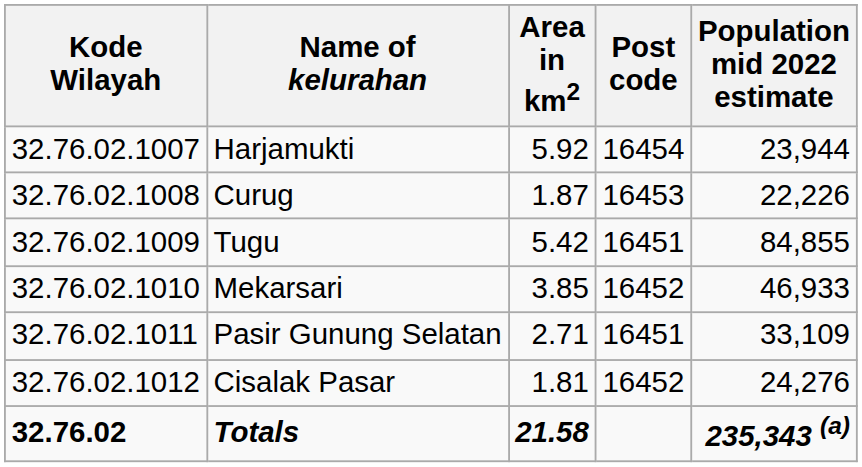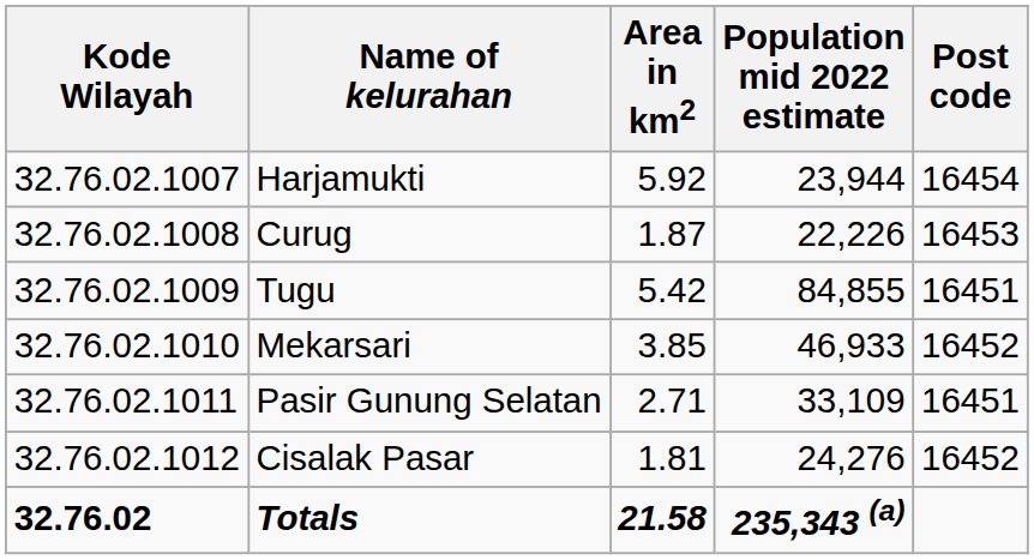 <table class="wikitable">
 <tr>
 <th>Kode <br>Wilayah</th>
 <th>Name of <br> <em>kelurahan</em></th>
 <th>Area <br>in <br>km<sup>2</sup></th>
+<th>Population<br>mid 2022<br>estimate</th>
 <th>Post<br>code</th>
-<th>Population<br>mid 2022<br>estimate</th>
 </tr>
 <tr>
 <td>32.76.02.1007</td>
 <td>Harjamukti</td>
 <td align="right">5.92</td>
+<td align="right">23,944</td>
 <td>16454</td>
-<td align="right">23,944</td>
 </tr>
 <tr>
 <td>32.76.02.1008</td>
 <td>Curug</td>
 <td align="right">1.87</td>
+<td align="right">22,226</td>
 <td>16453</td>
-<td align="right">22,226</td>
 </tr>
 <tr>
 <td>32.76.02.1009</td>
 <td>Tugu</td>
 <td align="right">5.42</td>
+<td align="right">84,855</td>
 <td>16451</td>
-<td align="right">84,855</td>
 </tr>
 <tr>
 <td>32.76.02.1010</td>
 <td>Mekarsari</td>
 <td align="right">3.85</td>
+<td align="right">46,933</td>
 <td>16452</td>
-<td align="right">46,933</td>
 </tr>
 <tr>
 <td>32.76.02.1011</td>
 <td>Pasir Gunung Selatan</td>
 <td align="right">2.71</td>
+<td align="right">33,109</td>
 <td>16451</td>
-<td align="right">33,109</td>
 </tr>
 <tr>
 <td>32.76.02.1012</td>
 <td>Cisalak Pasar</td>
 <td align="right">1.81</td>
+<td align="right">24,276</td>
 <td>16452</td>
-<td align="right">24,276</td>
 </tr>
 <tr>
 <td><strong>32.76.02</strong></td>
 <td><strong><em>Totals</em></strong></td>
 <td align="right"><strong><em>21.58</em></strong></td>
+<td align="right"><strong><em>235,343 <sup>(a)</sup></em></strong></td>
 <td></td>
-<td align="right"><strong><em>235,343 <sup>(a)</sup></em></strong></td>
 </tr>
 </table>
